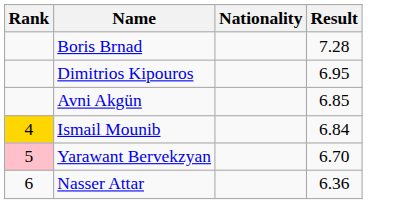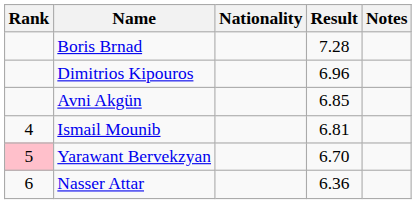 <table class="wikitable sortable" style="text-align:center">
 <tr>
 <th>Rank</th>
 <th>Name</th>
 <th>Nationality</th>
 <th>Result</th>
+<th>Notes</th>
 </tr>
 <tr>
 <td></td>
 <td align=left><a href='#'>Boris Brnad</a></td>
 <td align=left></td>
 <td>7.28</td>
+<td></td>
 </tr>
 <tr>
 <td></td>
 <td align=left><a href='#'>Dimitrios Kipouros</a></td>
 <td align=left></td>
-<td>6.95</td>
+<td>6.96</td>
+<td></td>
 </tr>
 <tr>
 <td></td>
 <td align=left><a href='#'>Avni Akgün</a></td>
 <td align=left></td>
 <td>6.85</td>
+<td></td>
 </tr>
 <tr>
-<td style="background: gold;">4</td>
+<td>4</td>
 <td align=left><a href='#'>Ismail Mounib</a></td>
 <td align=left></td>
-<td>6.84</td>
+<td>6.81</td>
+<td></td>
 </tr>
 <tr>
 <td style="background: pink;">5</td>
 <td align=left><a href='#'>Yarawant Bervekzyan</a></td>
 <td align=left></td>
 <td>6.70</td>
+<td></td>
 </tr>
 <tr>
 <td>6</td>
 <td align=left><a href='#'>Nasser Attar</a></td>
 <td align=left></td>
 <td>6.36</td>
+<td></td>
 </tr>
 </table>
